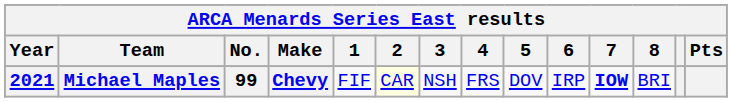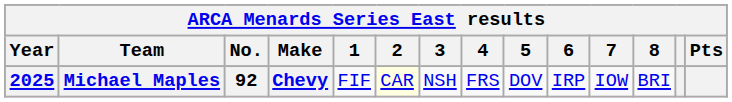 <table class="wikitable" style="text-align:center; font-size:75%">
 <tr>
 <th colspan=15><a href='#'>ARCA Menards Series East</a> results</th>
 </tr>
 <tr>
 <th>Year</th>
 <th>Team</th>
 <th>No.</th>
 <th>Make</th>
 <th>1</th>
 <th>2</th>
 <th>3</th>
 <th>4</th>
 <th>5</th>
 <th>6</th>
 <th>7</th>
 <th>8</th>
 <th></th>
 <th>Pts</th>
 </tr>
 <tr>
-<th><a href='#'>2021</a></th>
+<th><a href='#'>2025</a></th>
 <th><a href='#'>Michael Maples</a></th>
-<th>99</th>
+<th>92</th>
 <th><a href='#'>Chevy</a></th>
 <td><a href='#'>FIF</a></td>
 <td style="background: lightyellow;"><a href='#'>CAR</a></td>
 <td><a href='#'>NSH</a></td>
 <td><a href='#'>FRS</a></td>
 <td><a href='#'>DOV</a></td>
 <td><a href='#'>IRP</a></td>
-<td><strong><a href='#'>IOW</a></strong></td>
+<td><a href='#'>IOW</a></td>
 <td><a href='#'>BRI</a></td>
 <th></th>
 <th></th>
 </tr>
 </table>
